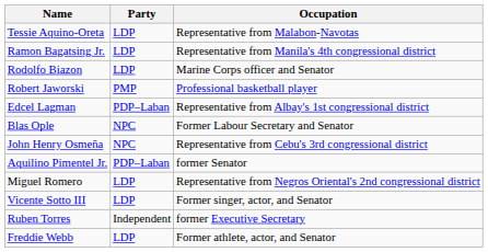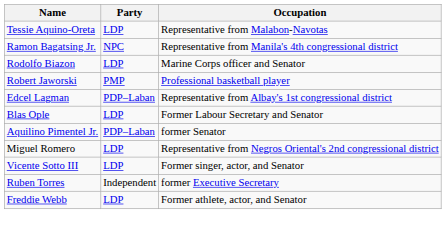 <table class="wikitable">
 <tr>
 <th>Name</th>
 <th>Party</th>
 <th>Occupation</th>
 </tr>
 <tr>
 <td><a href='#'>Tessie Aquino-Oreta</a></td>
 <td><a href='#'>LDP</a></td>
 <td>Representative from <a href='#'>Malabon</a>-<a href='#'>Navotas</a></td>
 </tr>
 <tr>
 <td><a href='#'>Ramon Bagatsing Jr.</a></td>
-<td><a href='#'>LDP</a></td>
+<td><a href='#'>NPC</a></td>
 <td>Representative from <a href='#'>Manila's 4th congressional district</a></td>
 </tr>
 <tr>
 <td><a href='#'>Rodolfo Biazon</a></td>
 <td><a href='#'>LDP</a></td>
 <td>Marine Corps officer and Senator</td>
 </tr>
 <tr>
 <td><a href='#'>Robert Jaworski</a></td>
 <td><a href='#'>PMP</a></td>
 <td><a href='#'>Professional basketball player</a></td>
 </tr>
 <tr>
 <td><a href='#'>Edcel Lagman</a></td>
 <td><a href='#'>PDP–Laban</a></td>
 <td>Representative from <a href='#'>Albay's 1st congressional district</a></td>
 </tr>
 <tr>
 <td><a href='#'>Blas Ople</a></td>
-<td><a href='#'>NPC</a></td>
+<td><a href='#'>LDP</a></td>
 <td>Former Labour Secretary and Senator</td>
-</tr>
-<tr>
-<td><a href='#'>John Henry Osmeña</a></td>
-<td><a href='#'>NPC</a></td>
-<td>Representative from <a href='#'>Cebu's 3rd congressional district</a></td>
 </tr>
 <tr>
 <td><a href='#'>Aquilino Pimentel Jr.</a></td>
 <td><a href='#'>PDP–Laban</a></td>
 <td>former Senator</td>
 </tr>
 <tr>
 <td>Miguel Romero</td>
 <td><a href='#'>LDP</a></td>
 <td>Representative from <a href='#'>Negros Oriental's 2nd congressional district</a></td>
 </tr>
 <tr>
 <td><a href='#'>Vicente Sotto III</a></td>
 <td><a href='#'>LDP</a></td>
 <td>Former singer, actor, and Senator</td>
 </tr>
 <tr>
 <td><a href='#'>Ruben Torres</a></td>
 <td>Independent</td>
 <td>former <a href='#'>Executive Secretary</a></td>
 </tr>
 <tr>
 <td><a href='#'>Freddie Webb</a></td>
 <td><a href='#'>LDP</a></td>
 <td>Former athlete, actor, and Senator</td>
 </tr>
 </table>
